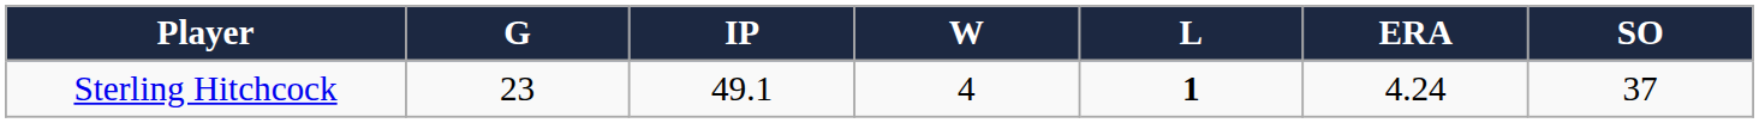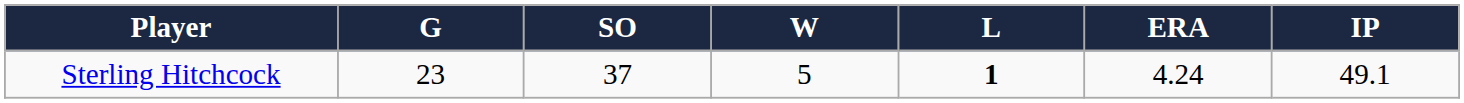 <table class="wikitable sortable">
 <tr>
 <th style="background:#1c2841;color:white;" width="16%">Player</th>
 <th style="background:#1c2841;color:white;" width="9%">G</th>
-<th style="background:#1c2841;color:white;" width="9%">IP</th>
+<th style="background:#1c2841;color:white;" width="9%">SO</th>
 <th style="background:#1c2841;color:white;" width="9%">W</th>
 <th style="background:#1c2841;color:white;" width="9%">L</th>
 <th style="background:#1c2841;color:white;" width="9%">ERA</th>
-<th style="background:#1c2841;color:white;" width="9%">SO</th>
+<th style="background:#1c2841;color:white;" width="9%">IP</th>
 </tr>
 <tr align="center">
 <td><a href='#'>Sterling Hitchcock</a></td>
 <td>23</td>
-<td>49.1</td>
-<td>4</td>
+<td>37</td>
+<td>5</td>
 <td><strong>1</strong></td>
 <td>4.24</td>
-<td>37</td>
+<td>49.1</td>
 </tr>
 </table>
